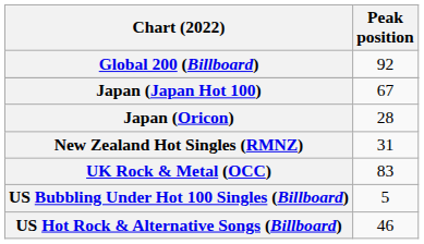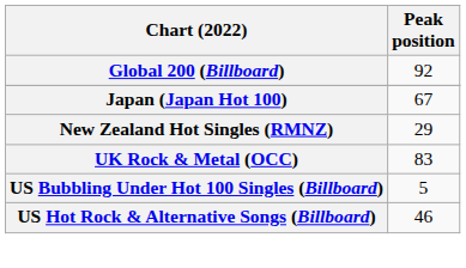 <table class="wikitable sortable plainrowheaders" style="text-align:center">
 <tr>
 <th scope="col">Chart (2022)</th>
 <th scope="col">Peak<br>position</th>
 </tr>
 <tr>
 <th scope="row"><a href='#'>Global 200</a> (<em><a href='#'>Billboard</a></em>)</th>
 <td>92</td>
 </tr>
 <tr>
 </tr>
 <tr>
 <th scope="row">Japan (<a href='#'>Japan Hot 100</a>)</th>
 <td>67</td>
 </tr>
 <tr>
-<th scope="row">Japan (<a href='#'>Oricon</a>)</th>
-<td>28</td>
-</tr>
-<tr>
 <th scope="row">New Zealand Hot Singles (<a href='#'>RMNZ</a>)</th>
-<td>31</td>
+<td>29</td>
 </tr>
 <tr>
 <th scope="row"><a href='#'>UK Rock & Metal</a> (<a href='#'>OCC</a>)</th>
 <td>83</td>
 </tr>
 <tr>
 <th scope="row">US <a href='#'>Bubbling Under Hot 100 Singles</a> (<em><a href='#'>Billboard</a></em>)</th>
 <td>5</td>
 </tr>
 <tr>
 <th scope="row">US <a href='#'>Hot Rock & Alternative Songs</a> (<em><a href='#'>Billboard</a></em>)</th>
 <td>46</td>
 </tr>
 </table>
